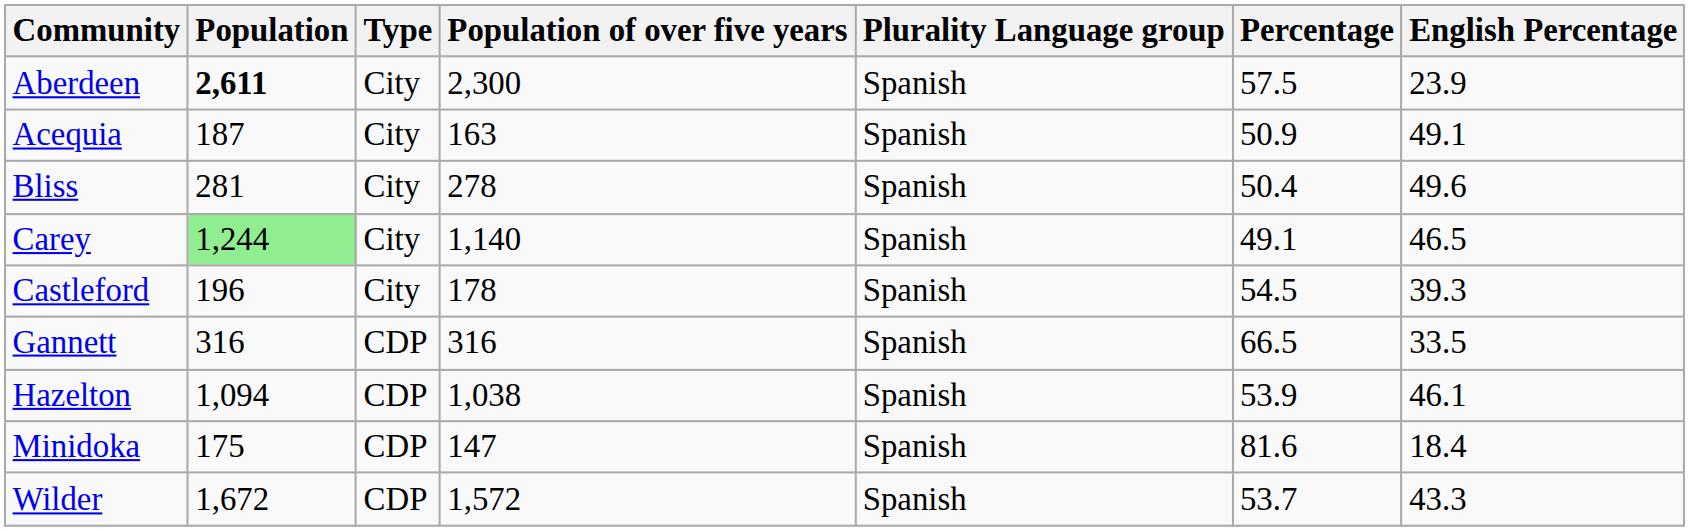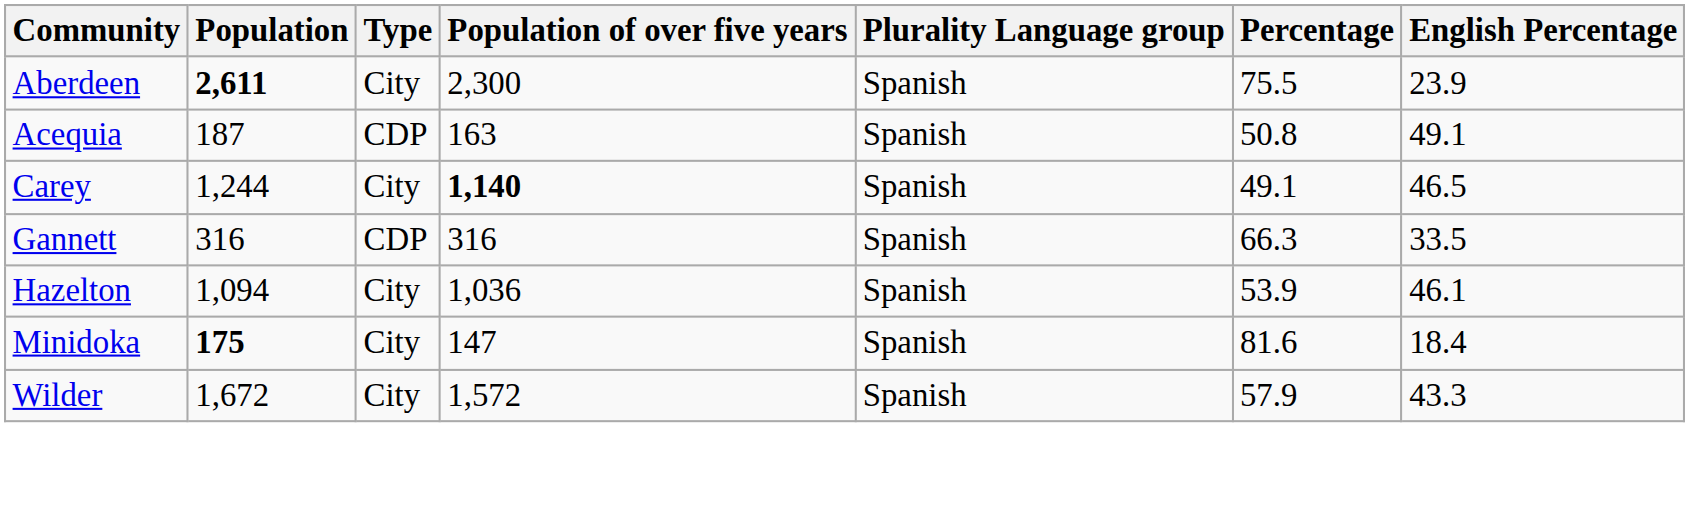 <table class="wikitable sortable">
 <tr>
 <th>Community</th>
 <th>Population</th>
 <th>Type</th>
 <th>Population of over five years</th>
 <th>Plurality Language group</th>
 <th>Percentage</th>
 <th>English Percentage</th>
 </tr>
 <tr>
 <td><a href='#'>Aberdeen</a></td>
 <td><strong>2,611</strong></td>
 <td>City</td>
 <td>2,300</td>
 <td>Spanish</td>
-<td>57.5</td>
+<td>75.5</td>
 <td>23.9</td>
 </tr>
 <tr>
 <td><a href='#'>Acequia</a></td>
 <td>187</td>
-<td>City</td>
+<td>CDP</td>
 <td>163</td>
 <td>Spanish</td>
-<td>50.9</td>
+<td>50.8</td>
 <td>49.1</td>
 </tr>
 <tr>
-<td><a href='#'>Bliss</a></td>
-<td>281</td>
+<td><a href='#'>Carey</a></td>
+<td>1,244</td>
 <td>City</td>
-<td>278</td>
-<td>Spanish</td>
-<td>50.4</td>
-<td>49.6</td>
-</tr>
-<tr>
-<td><a href='#'>Carey</a></td>
-<td style="background: lightgreen;">1,244</td>
-<td>City</td>
-<td>1,140</td>
+<td><strong>1,140</strong></td>
 <td>Spanish</td>
 <td>49.1</td>
 <td>46.5</td>
-</tr>
-<tr>
-<td><a href='#'>Castleford</a></td>
-<td>196</td>
-<td>City</td>
-<td>178</td>
-<td>Spanish</td>
-<td>54.5</td>
-<td>39.3</td>
 </tr>
 <tr>
 <td><a href='#'>Gannett</a></td>
 <td>316</td>
 <td>CDP</td>
 <td>316</td>
 <td>Spanish</td>
-<td>66.5</td>
+<td>66.3</td>
 <td>33.5</td>
 </tr>
 <tr>
 <td><a href='#'>Hazelton</a></td>
 <td>1,094</td>
-<td>CDP</td>
-<td>1,038</td>
+<td>City</td>
+<td>1,036</td>
 <td>Spanish</td>
 <td>53.9</td>
 <td>46.1</td>
 </tr>
 <tr>
 <td><a href='#'>Minidoka</a></td>
-<td>175</td>
-<td>CDP</td>
+<td><strong>175</strong></td>
+<td>City</td>
 <td>147</td>
 <td>Spanish</td>
 <td>81.6</td>
 <td>18.4</td>
 </tr>
 <tr>
 <td><a href='#'>Wilder</a></td>
 <td>1,672</td>
-<td>CDP</td>
+<td>City</td>
 <td>1,572</td>
 <td>Spanish</td>
-<td>53.7</td>
+<td>57.9</td>
 <td>43.3</td>
 </tr>
 </table>
